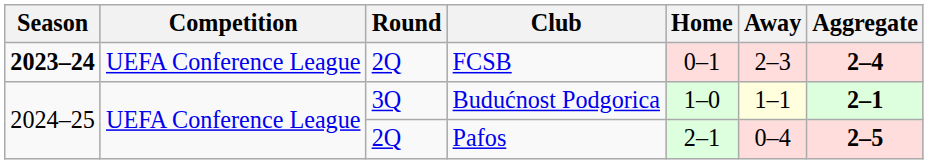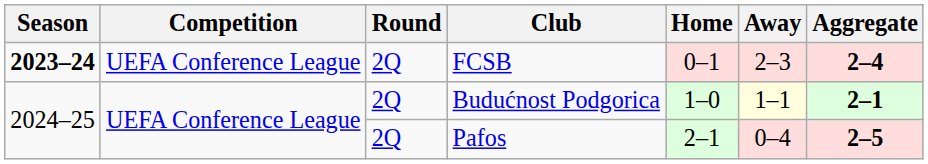 <table class="wikitable" style="text-align:left">
 <tr>
 <th>Season</th>
 <th>Competition</th>
 <th>Round</th>
 <th>Club</th>
 <th>Home</th>
 <th>Away</th>
 <th>Aggregate</th>
 </tr>
 <tr>
 <td><strong>2023–24</strong></td>
 <td><a href='#'>UEFA Conference League</a></td>
 <td><a href='#'>2Q</a></td>
 <td> <a href='#'>FCSB</a></td>
 <td bgcolor="#ffdddd" style="text-align:center;">0–1</td>
 <td bgcolor="#ffdddd" style="text-align:center;">2–3</td>
 <td bgcolor="#ffdddd" style="text-align:center;"><strong>2–4</strong></td>
 </tr>
 <tr>
 <td rowspan="2">2024–25</td>
 <td rowspan="2"><a href='#'>UEFA Conference League</a></td>
-<td><a href='#'>3Q</a></td>
+<td><a href='#'>2Q</a></td>
 <td> <a href='#'>Budućnost Podgorica</a></td>
 <td bgcolor="#ddffdd" style="text-align:center;">1–0</td>
 <td bgcolor="#ffffdd" style="text-align:center;">1–1 </td>
 <td bgcolor="#ddffdd" style="text-align:center;"><strong>2–1</strong></td>
 </tr>
 <tr>
 <td><a href='#'>2Q</a></td>
 <td> <a href='#'>Pafos</a></td>
 <td bgcolor="#ddffdd" style="text-align:center;">2–1</td>
 <td bgcolor="#ffdddd" style="text-align:center;">0–4 </td>
 <td bgcolor="#ffdddd" style="text-align:center;"><strong>2–5</strong></td>
 </tr>
 </table>
